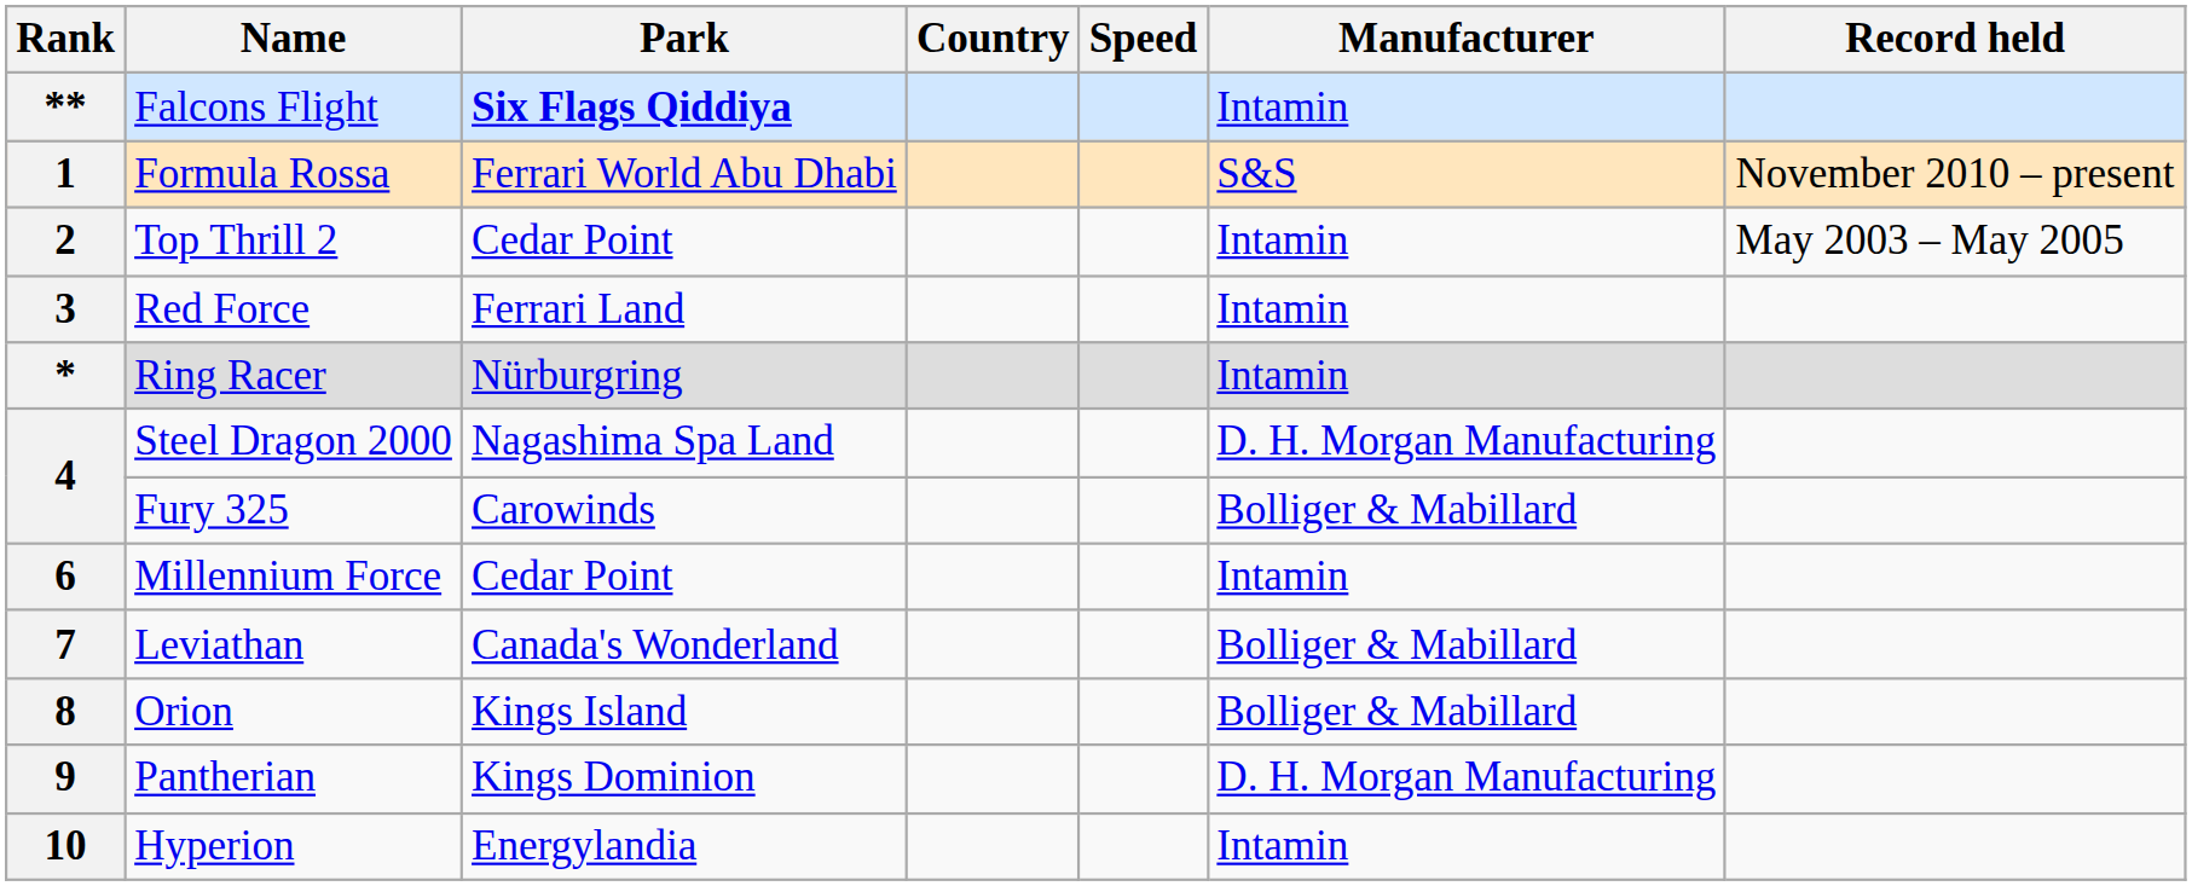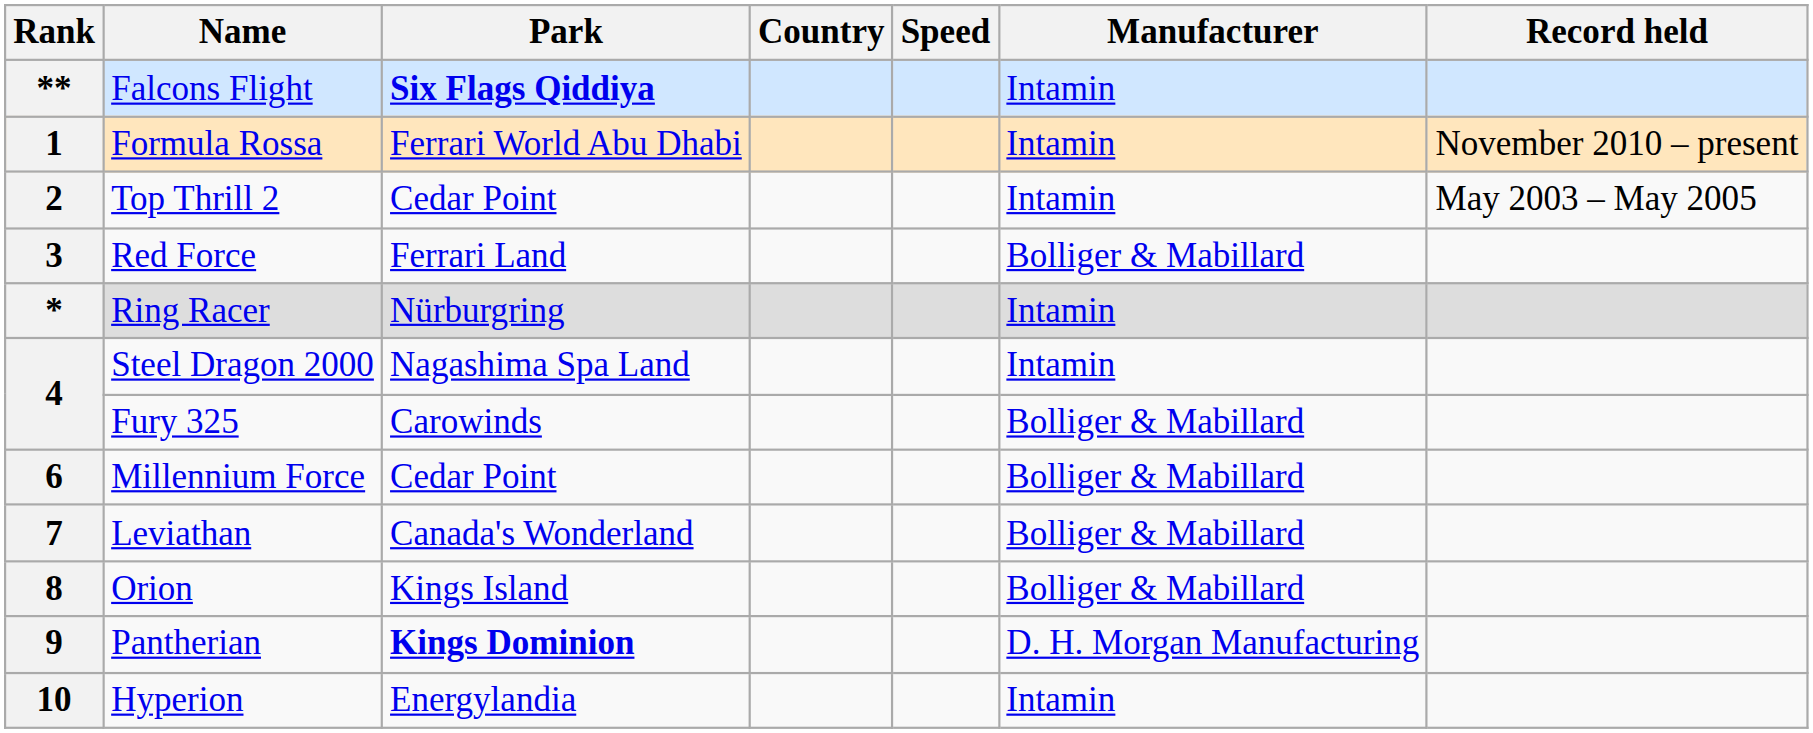 <table class="wikitable sortable plainrowheaders">
 <tr>
 <th data-sort-type="number" scope="col">Rank</th>
 <th scope="col">Name</th>
 <th scope="col">Park</th>
 <th scope="col">Country</th>
 <th scope="col">Speed</th>
 <th scope="col">Manufacturer</th>
 <th scope="col">Record held</th>
 </tr>
 <tr style="background-color: #D0E7FF">
 <th data-sort-file="0.5">**</th>
 <td><a href='#'>Falcons Flight</a></td>
 <td><strong><a href='#'>Six Flags Qiddiya</a></strong></td>
 <td></td>
 <td></td>
 <td><a href='#'>Intamin</a></td>
 <td></td>
 </tr>
 <tr style="background-color: #FFE6BD">
 <th>1</th>
 <td><a href='#'>Formula Rossa</a></td>
 <td><a href='#'>Ferrari World Abu Dhabi</a></td>
 <td></td>
 <td></td>
-<td><a href='#'>S&S</a></td>
+<td><a href='#'>Intamin</a></td>
 <td data-sort-value="2010-11">November 2010 – present</td>
 </tr>
 <tr>
 <th>2</th>
 <td><a href='#'>Top Thrill 2</a></td>
 <td><a href='#'>Cedar Point</a></td>
 <td></td>
 <td></td>
 <td><a href='#'>Intamin</a></td>
 <td data-sort-value="2003–05">May 2003 – May 2005</td>
 </tr>
 <tr>
 <th>3</th>
 <td><a href='#'>Red Force</a></td>
 <td><a href='#'>Ferrari Land</a></td>
 <td></td>
 <td></td>
-<td><a href='#'>Intamin</a></td>
+<td><a href='#'>Bolliger & Mabillard</a></td>
 <td></td>
 </tr>
 <tr style="background-color: #DDDDDD">
 <th data-sort-value="4.5">*</th>
 <td><a href='#'>Ring Racer</a></td>
 <td><a href='#'>Nürburgring</a></td>
 <td></td>
 <td></td>
 <td><a href='#'>Intamin</a></td>
 <td></td>
 </tr>
 <tr>
 <th rowspan="2">4</th>
 <td><a href='#'>Steel Dragon 2000</a></td>
 <td><a href='#'>Nagashima Spa Land</a></td>
 <td></td>
 <td></td>
-<td><a href='#'>D. H. Morgan Manufacturing</a></td>
+<td><a href='#'>Intamin</a></td>
 <td></td>
 </tr>
 <tr>
 <td><a href='#'>Fury 325</a></td>
 <td><a href='#'>Carowinds</a></td>
 <td></td>
 <td></td>
 <td><a href='#'>Bolliger & Mabillard</a></td>
 <td></td>
 </tr>
 <tr>
 <th>6</th>
 <td><a href='#'>Millennium Force</a></td>
 <td><a href='#'>Cedar Point</a></td>
 <td></td>
 <td></td>
-<td><a href='#'>Intamin</a></td>
+<td><a href='#'>Bolliger & Mabillard</a></td>
 <td></td>
 </tr>
 <tr>
 <th>7</th>
 <td><a href='#'>Leviathan</a></td>
 <td><a href='#'>Canada's Wonderland</a></td>
 <td></td>
 <td></td>
 <td><a href='#'>Bolliger & Mabillard</a></td>
 <td></td>
 </tr>
 <tr>
 <th>8</th>
 <td><a href='#'>Orion</a></td>
 <td><a href='#'>Kings Island</a></td>
 <td></td>
 <td></td>
 <td><a href='#'>Bolliger & Mabillard</a></td>
 <td></td>
 </tr>
 <tr>
 <th>9</th>
 <td><a href='#'>Pantherian</a></td>
-<td><a href='#'>Kings Dominion</a></td>
+<td><strong><a href='#'>Kings Dominion</a></strong></td>
 <td></td>
 <td></td>
 <td><a href='#'>D. H. Morgan Manufacturing</a></td>
 <td></td>
 </tr>
 <tr>
 <th>10</th>
 <td><a href='#'>Hyperion</a></td>
 <td><a href='#'>Energylandia</a></td>
 <td></td>
 <td></td>
 <td><a href='#'>Intamin</a></td>
 <td></td>
 </tr>
 </table>
